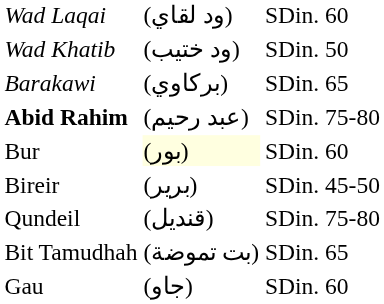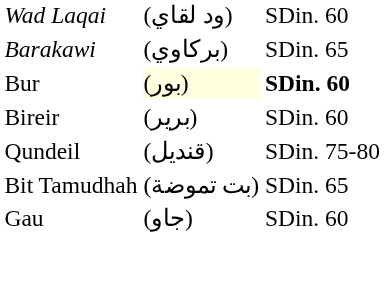 <table>
 <tr>
 <td><em>Wad Laqai</em></td>
 <td>(ود لقاي)</td>
 <td>SDin. 60</td>
 </tr>
 <tr>
-<td><em>Wad Khatib</em></td>
-<td>(ود ختيب)</td>
-<td>SDin. 50</td>
-</tr>
-<tr>
 <td><em>Barakawi</em></td>
 <td>(بركاوي)</td>
 <td>SDin. 65</td>
 </tr>
 <tr>
-<td><strong>Abid Rahim<em></td>
-<td>(عبد رحيم)</td>
-<td>SDin. 75-80</td>
-</tr>
-<tr>
 <td></em>Bur<em></td>
 <td style="background: lightyellow;">(بور)</td>
-<td>SDin. 60</td>
+<td><strong>SDin. 60</strong></td>
 </tr>
 <tr>
 <td></em>Bireir<em></td>
 <td>(برير)</td>
-<td>SDin. 45-50</td>
+<td>SDin. 60</td>
 </tr>
 <tr>
 <td></em>Qundeil<em></td>
 <td>(قنديل)</td>
 <td>SDin. 75-80</td>
 </tr>
 <tr>
 <td></em>Bit Tamudhah<em></td>
 <td>(بت تموضة)</td>
 <td>SDin. 65</td>
 </tr>
 <tr>
 <td></em>Gau<em></td>
 <td>(جاو)</td>
 <td>SDin. 60</td>
 </tr>
 </table>
